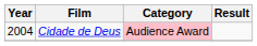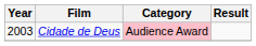 <table class="wikitable">
 <tr>
 <th>Year</th>
 <th>Film</th>
 <th>Category</th>
 <th>Result</th>
 </tr>
 <tr>
-<td>2004</td>
+<td>2003</td>
 <td><em><a href='#'>Cidade de Deus</a></em></td>
 <td style="background: pink;">Audience Award</td>
 <td></td>
 </tr>
 <tr>
 </tr>
 </table>
